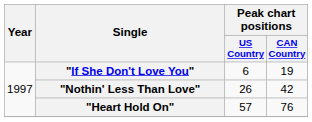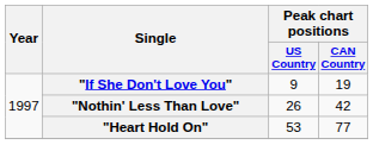 <table class="wikitable plainrowheaders" style="text-align:center;">
 <tr>
 <th rowspan="2">Year</th>
 <th rowspan="2" style="width:16em;">Single</th>
 <th colspan="2">Peak chart<br>positions</th>
 </tr>
 <tr style="font-size:smaller;">
 <th width="45"><a href='#'>US Country</a></th>
 <th width="45"><a href='#'>CAN Country</a></th>
 </tr>
 <tr>
 <td rowspan="3">1997</td>
 <th scope="row">"<a href='#'>If She Don't Love You</a>"</th>
-<td>6</td>
+<td>9</td>
 <td>19</td>
 </tr>
 <tr>
 <th scope="row">"Nothin' Less Than Love"</th>
 <td>26</td>
 <td>42</td>
 </tr>
 <tr>
 <th scope="row">"Heart Hold On"</th>
-<td>57</td>
-<td>76</td>
+<td>53</td>
+<td>77</td>
 </tr>
 <tr>
 </tr>
 </table>
